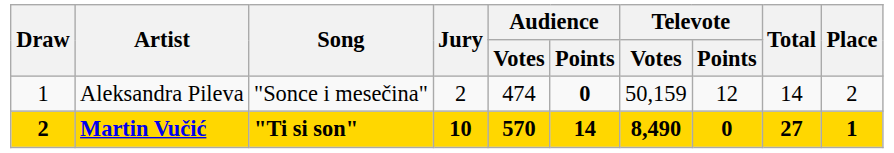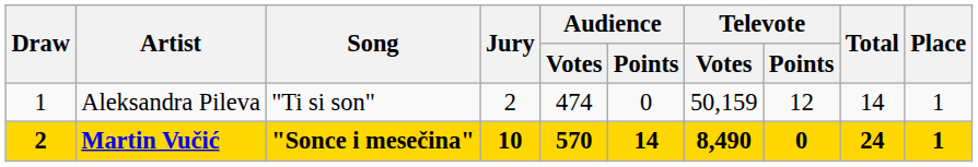 <table class="sortable wikitable" style="margin: 1em auto 1em auto; text-align:center;">
 <tr>
 <th rowspan="2">Draw</th>
 <th rowspan="2">Artist</th>
 <th rowspan="2">Song</th>
 <th rowspan="2">Jury</th>
 <th colspan="2">Audience</th>
 <th colspan="2">Televote</th>
 <th rowspan="2">Total</th>
 <th rowspan="2">Place</th>
 </tr>
 <tr>
 <th>Votes</th>
 <th>Points</th>
 <th>Votes</th>
 <th>Points</th>
 </tr>
 <tr>
 <td>1</td>
 <td align="left">Aleksandra Pileva</td>
-<td align="left">"Sonce i mesečina"</td>
+<td align="left">"Ti si son"</td>
 <td>2</td>
 <td>474</td>
-<td><strong>0</strong></td>
+<td>0</td>
 <td>50,159</td>
 <td>12</td>
 <td>14</td>
-<td>2</td>
+<td>1</td>
 </tr>
 <tr style="font-weight:bold; background:gold;">
 <td>2</td>
 <td align="left"><a href='#'>Martin Vučić</a></td>
-<td align="left">"Ti si son"</td>
+<td align="left">"Sonce i mesečina"</td>
 <td>10</td>
 <td>570</td>
 <td>14</td>
 <td>8,490</td>
 <td>0</td>
-<td>27</td>
+<td>24</td>
 <td>1</td>
 </tr>
 </table>
